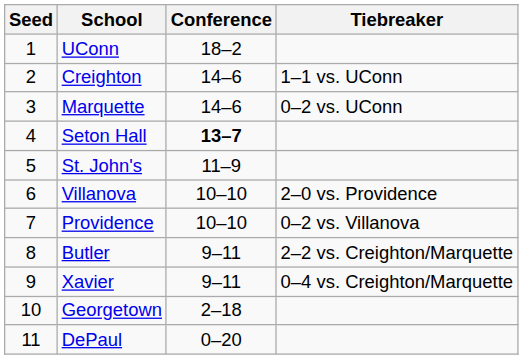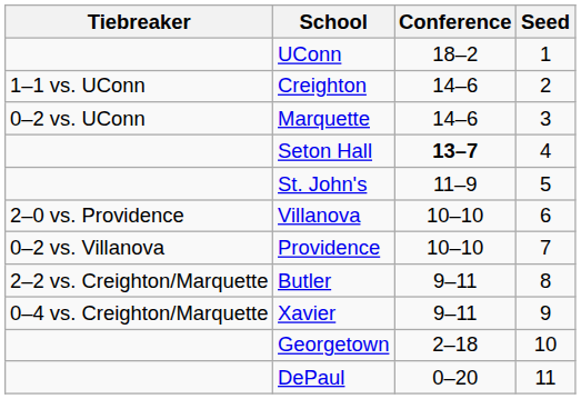 <table class="wikitable" style="white-space:nowrap; font-size:90%;text-align:center">
 <tr>
-<th>Seed</th>
+<th>Tiebreaker</th>
 <th>School</th>
 <th>Conference</th>
-<th>Tiebreaker</th>
+<th>Seed</th>
 </tr>
 <tr>
-<td>1</td>
+<td align="left"></td>
 <td align="left"><a href='#'>UConn</a></td>
 <td>18–2</td>
-<td align="left"></td>
+<td>1</td>
 </tr>
 <tr>
-<td>2</td>
+<td align="left">1–1 vs. UConn</td>
 <td align="left"><a href='#'>Creighton</a></td>
 <td>14–6</td>
-<td align="left">1–1 vs. UConn</td>
+<td>2</td>
 </tr>
 <tr>
-<td>3</td>
+<td align="left">0–2 vs. UConn</td>
 <td align="left"><a href='#'>Marquette</a></td>
 <td>14–6</td>
-<td align="left">0–2 vs. UConn</td>
+<td>3</td>
 </tr>
 <tr>
-<td>4</td>
+<td align="left"></td>
 <td align="left"><a href='#'>Seton Hall</a></td>
 <td><strong>13–7</strong></td>
-<td align="left"></td>
+<td>4</td>
 </tr>
 <tr>
-<td>5</td>
+<td align="left"></td>
 <td align="left"><a href='#'>St. John's</a></td>
 <td>11–9</td>
-<td align="left"></td>
+<td>5</td>
 </tr>
 <tr>
-<td>6</td>
+<td align="left">2–0 vs. Providence</td>
 <td align="left"><a href='#'>Villanova</a></td>
 <td>10–10</td>
-<td align="left">2–0 vs. Providence</td>
+<td>6</td>
 </tr>
 <tr>
-<td>7</td>
+<td align="left">0–2 vs. Villanova</td>
 <td align="left"><a href='#'>Providence</a></td>
 <td>10–10</td>
-<td align="left">0–2 vs. Villanova</td>
+<td>7</td>
 </tr>
 <tr>
-<td>8</td>
+<td align="left">2–2 vs. Creighton/Marquette</td>
 <td align="left"><a href='#'>Butler</a></td>
 <td>9–11</td>
-<td align="left">2–2 vs. Creighton/Marquette</td>
+<td>8</td>
 </tr>
 <tr>
-<td>9</td>
+<td align="left">0–4 vs. Creighton/Marquette</td>
 <td align="left"><a href='#'>Xavier</a></td>
 <td>9–11</td>
-<td align="left">0–4 vs. Creighton/Marquette</td>
+<td>9</td>
 </tr>
 <tr>
-<td>10</td>
+<td align="left"></td>
 <td align="left"><a href='#'>Georgetown</a></td>
 <td>2–18</td>
-<td align="left"></td>
+<td>10</td>
 </tr>
 <tr>
-<td>11</td>
+<td align="left"></td>
 <td align="left"><a href='#'>DePaul</a></td>
 <td>0–20</td>
-<td align="left"></td>
+<td>11</td>
 </tr>
 </table>
